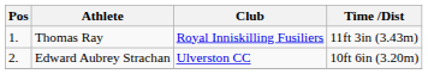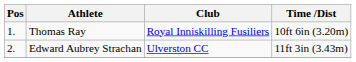 <table class="wikitable">
 <tr>
 <th>Pos</th>
 <th>Athlete</th>
 <th>Club</th>
 <th>Time /Dist</th>
 </tr>
 <tr>
 <td>1.</td>
 <td>Thomas Ray</td>
 <td><a href='#'>Royal Inniskilling Fusiliers</a></td>
-<td>11ft 3in (3.43m)</td>
+<td>10ft 6in (3.20m)</td>
 </tr>
 <tr>
 <td>2.</td>
 <td>Edward Aubrey Strachan</td>
 <td><a href='#'>Ulverston CC</a></td>
-<td>10ft 6in (3.20m)</td>
+<td>11ft 3in (3.43m)</td>
 </tr>
 <tr>
 </tr>
 </table>
